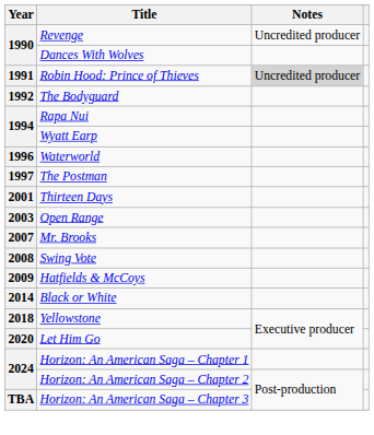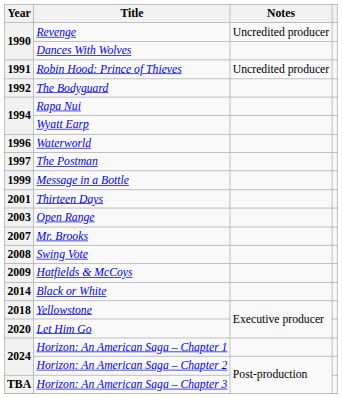 <table class="wikitable plainrowheaders sortable" style="margin-right: 0;">
 <tr>
 <th scope="col">Year</th>
 <th scope="col">Title</th>
 <th scope="col" class="unsortable">Notes</th>
 <th scope="col" class="unsortable"></th>
 </tr>
 <tr>
 <th rowspan="2" scope="row">1990</th>
 <td><em><a href='#'>Revenge</a></em></td>
 <td>Uncredited producer</td>
 <td style="text-align: center;"></td>
 </tr>
 <tr>
 <td><em><a href='#'>Dances With Wolves</a></em></td>
 <td></td>
 <td style="text-align: center;"></td>
 </tr>
 <tr>
 <th scope="row">1991</th>
 <td><em><a href='#'>Robin Hood: Prince of Thieves</a></em></td>
-<td style="background: lightgrey;">Uncredited producer</td>
+<td>Uncredited producer</td>
 <td style="text-align: center;"></td>
 </tr>
 <tr>
 <th scope="row">1992</th>
 <td><em><a href='#'>The Bodyguard</a></em></td>
 <td></td>
 <td style="text-align: center;"></td>
 </tr>
 <tr>
 <th rowspan="2" scope="row">1994</th>
 <td><em><a href='#'>Rapa Nui</a></em></td>
 <td></td>
 <td style="text-align: center;"></td>
 </tr>
 <tr>
 <td><em><a href='#'>Wyatt Earp</a></em></td>
 <td></td>
 <td style="text-align: center;"></td>
 </tr>
 <tr>
 <th scope="row">1996</th>
 <td><em><a href='#'>Waterworld</a></em></td>
 <td></td>
 <td style="text-align: center;"></td>
 </tr>
 <tr>
 <th scope="row">1997</th>
 <td><em><a href='#'>The Postman</a></em></td>
+<td></td>
+<td style="text-align: center;"></td>
+</tr>
+<tr>
+<th scope="row">1999</th>
+<td><em><a href='#'>Message in a Bottle</a></em></td>
 <td></td>
 <td style="text-align: center;"></td>
 </tr>
 <tr>
 <th scope="row">2001</th>
 <td><em><a href='#'>Thirteen Days</a></em></td>
 <td></td>
 <td style="text-align: center;"></td>
 </tr>
 <tr>
 <th scope="row">2003</th>
 <td><em><a href='#'>Open Range</a></em></td>
 <td></td>
 <td style="text-align: center;"></td>
 </tr>
 <tr>
 <th scope="row">2007</th>
 <td><em><a href='#'>Mr. Brooks</a></em></td>
 <td></td>
 <td style="text-align: center;"></td>
 </tr>
 <tr>
 <th scope="row">2008</th>
 <td><em><a href='#'>Swing Vote</a></em></td>
 <td></td>
 <td style="text-align: center;"></td>
 </tr>
 <tr>
 <th scope="row">2009</th>
 <td><em><a href='#'>Hatfields & McCoys</a></em></td>
 <td></td>
 <td style="text-align: center;"></td>
 </tr>
 <tr>
 <th scope="row">2014</th>
 <td><em><a href='#'>Black or White</a></em></td>
 <td></td>
 <td style="text-align: center;"></td>
 </tr>
 <tr>
 <th scope="row">2018</th>
 <td><em><a href='#'>Yellowstone</a></em></td>
 <td rowspan="2">Executive producer</td>
 <td style="text-align: center;"></td>
 </tr>
 <tr>
 <th scope="row">2020</th>
 <td><em><a href='#'>Let Him Go</a></em></td>
 <td style="text-align: center;"></td>
 </tr>
 <tr>
 <th rowspan="2" scope="row">2024</th>
 <td><em><a href='#'>Horizon: An American Saga – Chapter 1</a></em></td>
 <td></td>
 <td style="text-align: center;"></td>
 </tr>
 <tr>
 <td><em><a href='#'>Horizon: An American Saga – Chapter 2</a></em></td>
 <td rowspan="2">Post-production</td>
 <td style="text-align: center;"></td>
 </tr>
 <tr>
 <th scope="row">TBA</th>
 <td><em><a href='#'>Horizon: An American Saga – Chapter 3</a></em></td>
 <td style="text-align: center;"></td>
 </tr>
 </table>
